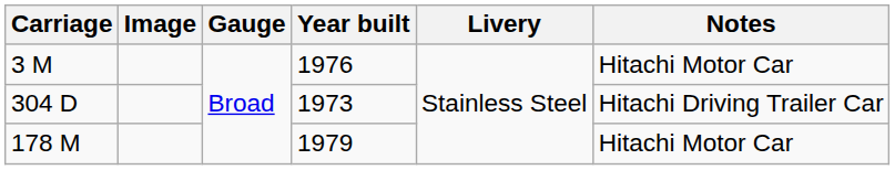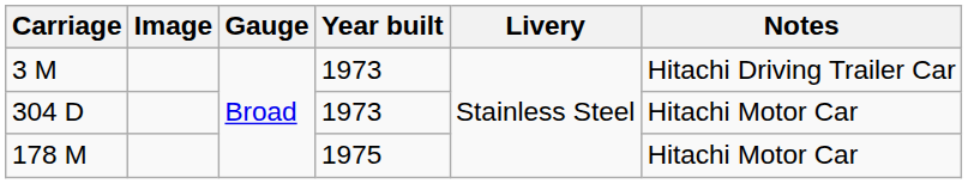 <table class="wikitable">
 <tr>
 <th>Carriage</th>
 <th>Image</th>
 <th>Gauge</th>
 <th>Year built</th>
 <th>Livery</th>
 <th>Notes</th>
 </tr>
 <tr>
 <td>3 M</td>
 <td></td>
 <td rowspan="3"><a href='#'>Broad</a></td>
-<td>1976</td>
+<td>1973</td>
 <td rowspan="3">Stainless Steel</td>
-<td>Hitachi Motor Car</td>
+<td>Hitachi Driving Trailer Car</td>
 </tr>
 <tr>
 <td>304 D</td>
 <td></td>
 <td>1973</td>
-<td>Hitachi Driving Trailer Car</td>
+<td>Hitachi Motor Car</td>
 </tr>
 <tr>
 <td>178 M</td>
 <td></td>
-<td>1979</td>
+<td>1975</td>
 <td>Hitachi Motor Car</td>
 </tr>
 </table>
